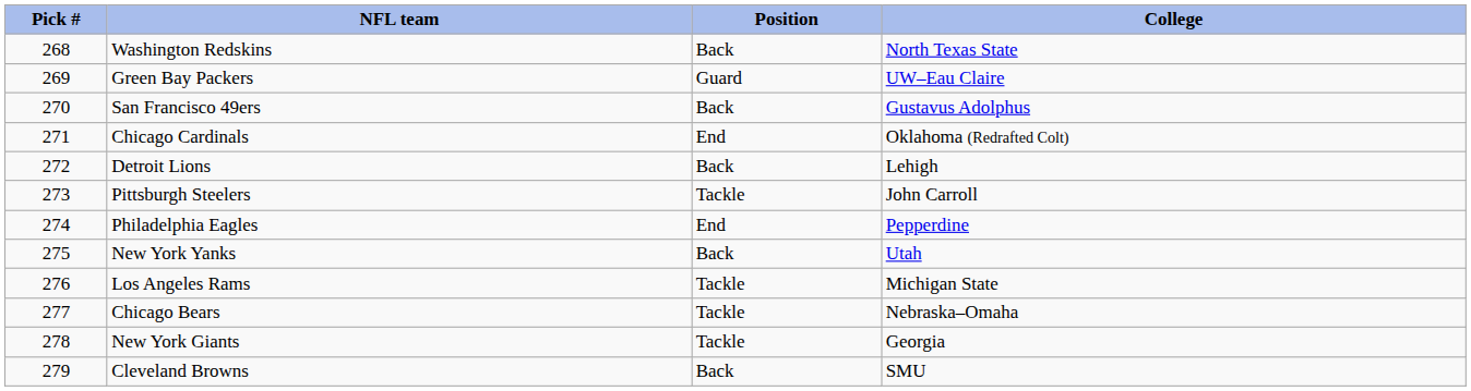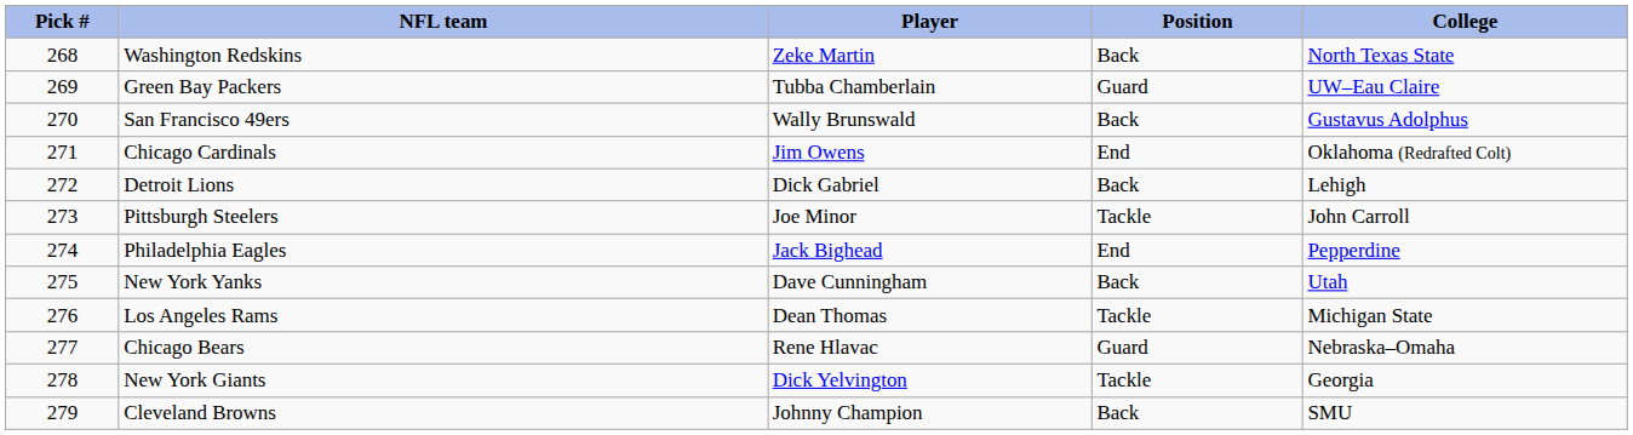 <table class="wikitable sortable sortable" style="width: 100%">
 <tr>
 <th style="background:#A8BDEC;" width=7%>Pick #</th>
 <th width=40% style="background:#A8BDEC;">NFL team</th>
+<th width=20% style="background:#A8BDEC;">Player</th>
 <th width=13% style="background:#A8BDEC;">Position</th>
 <th style="background:#A8BDEC;">College</th>
 </tr>
 <tr>
 <td align=center>268</td>
 <td>Washington Redskins</td>
+<td><a href='#'>Zeke Martin</a></td>
 <td>Back</td>
 <td><a href='#'>North Texas State</a></td>
 </tr>
 <tr>
 <td align=center>269</td>
 <td>Green Bay Packers</td>
+<td>Tubba Chamberlain</td>
 <td>Guard</td>
 <td><a href='#'>UW–Eau Claire</a></td>
 </tr>
 <tr>
 <td align=center>270</td>
 <td>San Francisco 49ers</td>
+<td>Wally Brunswald</td>
 <td>Back</td>
 <td><a href='#'>Gustavus Adolphus</a></td>
 </tr>
 <tr>
 <td align=center>271</td>
 <td>Chicago Cardinals</td>
+<td><a href='#'>Jim Owens</a></td>
 <td>End</td>
 <td>Oklahoma <small>(Redrafted Colt)</small></td>
 </tr>
 <tr>
 <td align=center>272</td>
 <td>Detroit Lions</td>
+<td>Dick Gabriel</td>
 <td>Back</td>
 <td>Lehigh</td>
 </tr>
 <tr>
 <td align=center>273</td>
 <td>Pittsburgh Steelers</td>
+<td>Joe Minor</td>
 <td>Tackle</td>
 <td>John Carroll</td>
 </tr>
 <tr>
 <td align=center>274</td>
 <td>Philadelphia Eagles</td>
+<td><a href='#'>Jack Bighead</a></td>
 <td>End</td>
 <td><a href='#'>Pepperdine</a></td>
 </tr>
 <tr>
 <td align=center>275</td>
 <td>New York Yanks</td>
+<td>Dave Cunningham</td>
 <td>Back</td>
 <td><a href='#'>Utah</a></td>
 </tr>
 <tr>
 <td align=center>276</td>
 <td>Los Angeles Rams</td>
+<td>Dean Thomas</td>
 <td>Tackle</td>
 <td>Michigan State</td>
 </tr>
 <tr>
 <td align=center>277</td>
 <td>Chicago Bears</td>
-<td>Tackle</td>
+<td>Rene Hlavac</td>
+<td>Guard</td>
 <td>Nebraska–Omaha</td>
 </tr>
 <tr>
 <td align=center>278</td>
 <td>New York Giants</td>
+<td><a href='#'>Dick Yelvington</a></td>
 <td>Tackle</td>
 <td>Georgia</td>
 </tr>
 <tr>
 <td align=center>279</td>
 <td>Cleveland Browns</td>
+<td>Johnny Champion</td>
 <td>Back</td>
 <td>SMU</td>
 </tr>
 </table>
